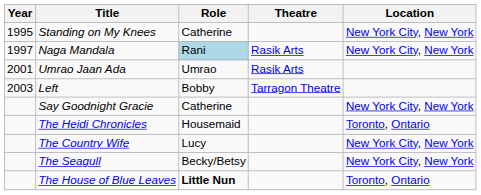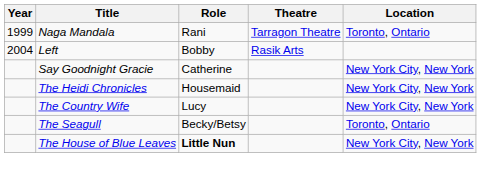 <table class="wikitable sortable">
 <tr>
 <th>Year</th>
 <th>Title</th>
 <th>Role</th>
 <th>Theatre</th>
 <th>Location</th>
 </tr>
 <tr>
-<td>1995</td>
-<td><em>Standing on My Knees</em></td>
-<td>Catherine</td>
-<td></td>
-<td><a href='#'>New York City</a>, <a href='#'>New York</a></td>
+<td>1999</td>
+<td><em>Naga Mandala</em></td>
+<td>Rani</td>
+<td><a href='#'>Tarragon Theatre</a></td>
+<td><a href='#'>Toronto</a>, <a href='#'>Ontario</a></td>
 </tr>
 <tr>
-<td>1997</td>
-<td><em>Naga Mandala</em></td>
-<td style="background: lightblue;">Rani</td>
-<td><a href='#'>Rasik Arts</a></td>
-<td><a href='#'>New York City</a>, <a href='#'>New York</a></td>
-</tr>
-<tr>
-<td>2001</td>
-<td><em>Umrao Jaan Ada</em></td>
-<td>Umrao</td>
-<td><a href='#'>Rasik Arts</a></td>
-<td></td>
-</tr>
-<tr>
-<td>2003</td>
+<td>2004</td>
 <td><em>Left</em></td>
 <td>Bobby</td>
-<td><a href='#'>Tarragon Theatre</a></td>
+<td><a href='#'>Rasik Arts</a></td>
 <td></td>
 </tr>
 <tr>
 <td></td>
 <td><em>Say Goodnight Gracie</em></td>
 <td>Catherine</td>
 <td></td>
 <td><a href='#'>New York City</a>, <a href='#'>New York</a></td>
 </tr>
 <tr>
 <td></td>
 <td><em><a href='#'>The Heidi Chronicles</a></em></td>
 <td>Housemaid</td>
 <td></td>
-<td><a href='#'>Toronto</a>, <a href='#'>Ontario</a></td>
+<td><a href='#'>New York City</a>, <a href='#'>New York</a></td>
 </tr>
 <tr>
 <td></td>
 <td><em><a href='#'>The Country Wife</a></em></td>
 <td>Lucy</td>
 <td></td>
 <td><a href='#'>New York City</a>, <a href='#'>New York</a></td>
 </tr>
 <tr>
 <td></td>
 <td><em><a href='#'>The Seagull</a></em></td>
 <td>Becky/Betsy</td>
 <td></td>
-<td><a href='#'>New York City</a>, <a href='#'>New York</a></td>
+<td><a href='#'>Toronto</a>, <a href='#'>Ontario</a></td>
 </tr>
 <tr>
 <td></td>
 <td><em><a href='#'>The House of Blue Leaves</a></em></td>
 <td><strong>Little Nun</strong></td>
 <td></td>
-<td><a href='#'>Toronto</a>, <a href='#'>Ontario</a></td>
+<td><a href='#'>New York City</a>, <a href='#'>New York</a></td>
 </tr>
 </table>
